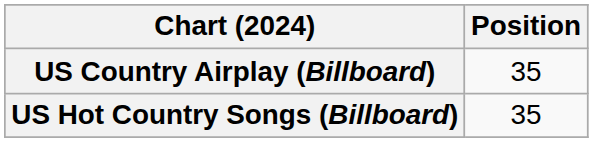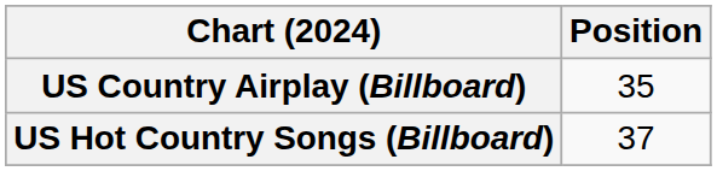 <table class="wikitable sortable plainrowheaders" style="text-align:center">
 <tr>
 <th scope="col">Chart (2024)</th>
 <th scope="col">Position</th>
 </tr>
 <tr>
 <th scope="row">US Country Airplay (<em>Billboard</em>)</th>
 <td>35</td>
 </tr>
 <tr>
 <th scope="row">US Hot Country Songs (<em>Billboard</em>)</th>
-<td>35</td>
+<td>37</td>
 </tr>
 </table>
